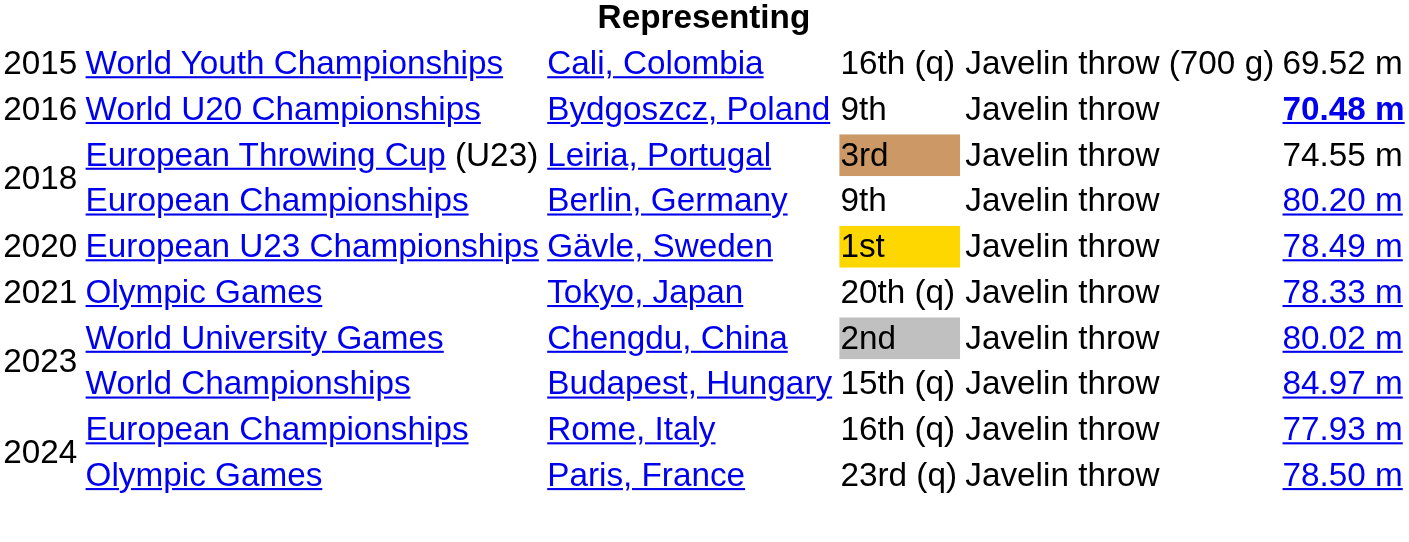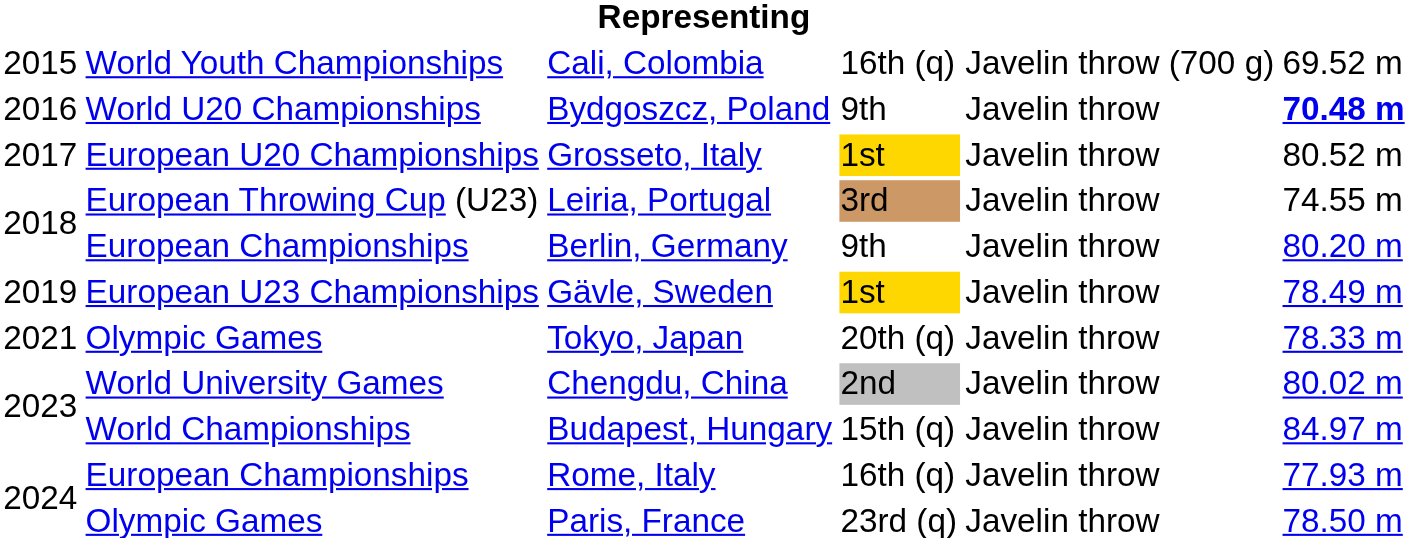 <table>
 <tr>
 <th colspan="6">Representing </th>
 </tr>
 <tr>
 <td>2015</td>
 <td><a href='#'>World Youth Championships</a></td>
 <td><a href='#'>Cali, Colombia</a></td>
 <td>16th (q)</td>
 <td>Javelin throw (700 g)</td>
 <td>69.52  m</td>
 </tr>
 <tr>
 <td>2016</td>
 <td><a href='#'>World U20 Championships</a></td>
 <td><a href='#'>Bydgoszcz, Poland</a></td>
 <td>9th</td>
 <td>Javelin throw</td>
 <td><strong><a href='#'>70.48 m</a></strong></td>
 </tr>
 <tr>
+<td>2017</td>
+<td><a href='#'>European U20 Championships</a></td>
+<td><a href='#'>Grosseto, Italy</a></td>
+<td bgcolor=gold>1st</td>
+<td>Javelin throw</td>
+<td>80.52 m</td>
+</tr>
+<tr>
 <td rowspan=2>2018</td>
 <td><a href='#'>European Throwing Cup</a> (U23)</td>
 <td><a href='#'>Leiria, Portugal</a></td>
 <td bgcolor=cc9966>3rd</td>
 <td>Javelin throw</td>
 <td>74.55 m</td>
 </tr>
 <tr>
 <td><a href='#'>European Championships</a></td>
 <td><a href='#'>Berlin, Germany</a></td>
 <td>9th</td>
 <td>Javelin throw</td>
 <td><a href='#'>80.20 m</a></td>
 </tr>
 <tr>
-<td>2020</td>
+<td>2019</td>
 <td><a href='#'>European U23 Championships</a></td>
 <td><a href='#'>Gävle, Sweden</a></td>
 <td bgcolor=gold>1st</td>
 <td>Javelin throw</td>
 <td><a href='#'>78.49 m</a></td>
 </tr>
 <tr>
 <td>2021</td>
 <td><a href='#'>Olympic Games</a></td>
 <td><a href='#'>Tokyo, Japan</a></td>
 <td>20th (q)</td>
 <td>Javelin throw</td>
 <td><a href='#'>78.33 m</a></td>
 </tr>
 <tr>
 <td rowspan=2>2023</td>
 <td><a href='#'>World University Games</a></td>
 <td><a href='#'>Chengdu, China</a></td>
 <td bgcolor=silver>2nd</td>
 <td>Javelin throw</td>
 <td><a href='#'>80.02 m</a></td>
 </tr>
 <tr>
 <td><a href='#'>World Championships</a></td>
 <td><a href='#'>Budapest, Hungary</a></td>
 <td>15th (q)</td>
 <td>Javelin throw</td>
 <td><a href='#'>84.97 m</a></td>
 </tr>
 <tr>
 <td rowspan=2>2024</td>
 <td><a href='#'>European Championships</a></td>
 <td><a href='#'>Rome, Italy</a></td>
 <td>16th (q)</td>
 <td>Javelin throw</td>
 <td><a href='#'>77.93 m</a></td>
 </tr>
 <tr>
 <td><a href='#'>Olympic Games</a></td>
 <td><a href='#'>Paris, France</a></td>
 <td>23rd (q)</td>
 <td>Javelin throw</td>
 <td><a href='#'>78.50 m</a></td>
 </tr>
 </table>
